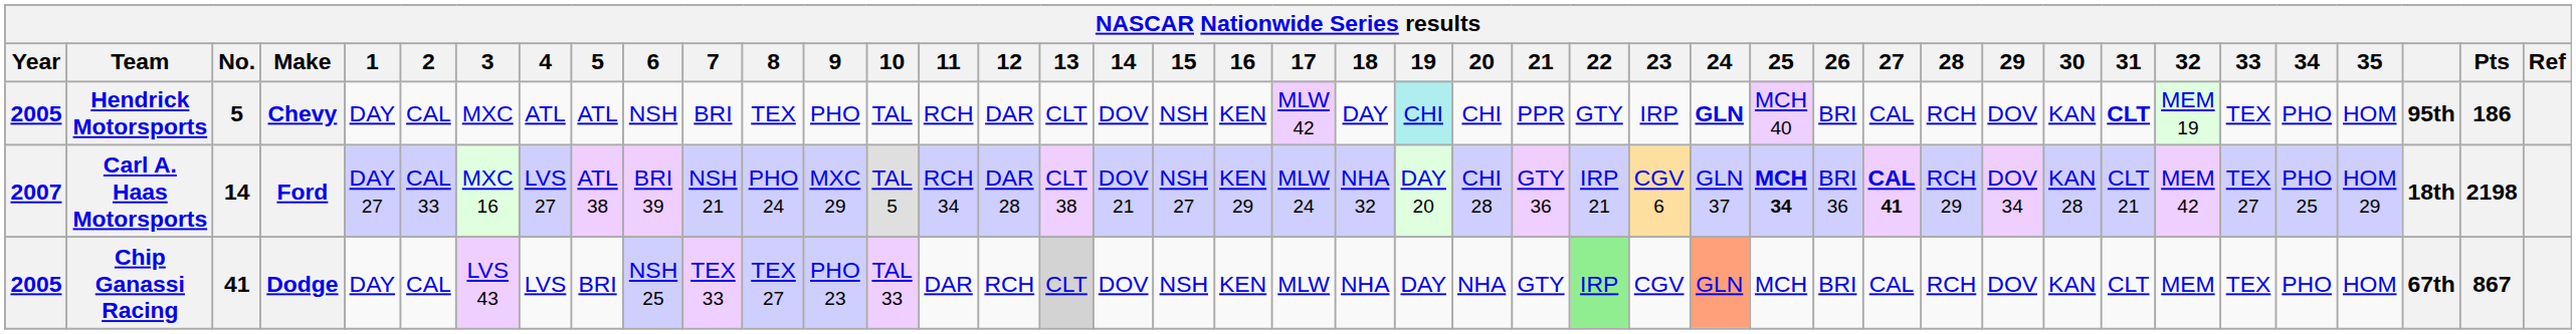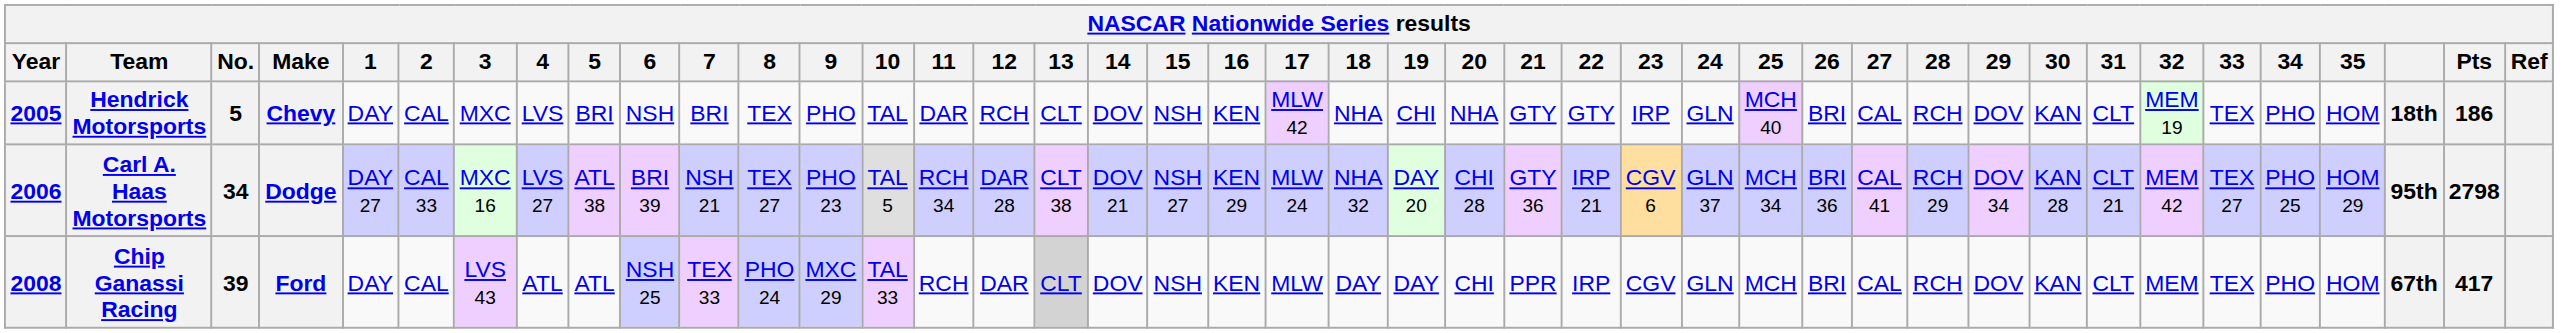 <table class="wikitable" style="text-align:center; font-size:75%">
 <tr>
 <th colspan=42><a href='#'>NASCAR</a> <a href='#'>Nationwide Series</a> results</th>
 </tr>
 <tr>
 <th>Year</th>
 <th>Team</th>
 <th>No.</th>
 <th>Make</th>
 <th>1</th>
 <th>2</th>
 <th>3</th>
 <th>4</th>
 <th>5</th>
 <th>6</th>
 <th>7</th>
 <th>8</th>
 <th>9</th>
 <th>10</th>
 <th>11</th>
 <th>12</th>
 <th>13</th>
 <th>14</th>
 <th>15</th>
 <th>16</th>
 <th>17</th>
 <th>18</th>
 <th>19</th>
 <th>20</th>
 <th>21</th>
 <th>22</th>
 <th>23</th>
 <th>24</th>
 <th>25</th>
 <th>26</th>
 <th>27</th>
 <th>28</th>
 <th>29</th>
 <th>30</th>
 <th>31</th>
 <th>32</th>
 <th>33</th>
 <th>34</th>
 <th>35</th>
 <th></th>
 <th>Pts</th>
 <th>Ref</th>
 </tr>
 <tr>
 <th><a href='#'>2005</a></th>
 <th><a href='#'>Hendrick Motorsports</a></th>
 <th>5</th>
 <th><a href='#'>Chevy</a></th>
 <td><a href='#'>DAY</a></td>
 <td><a href='#'>CAL</a></td>
 <td><a href='#'>MXC</a></td>
-<td><a href='#'>ATL</a></td>
-<td><a href='#'>ATL</a></td>
+<td><a href='#'>LVS</a></td>
+<td><a href='#'>BRI</a></td>
 <td><a href='#'>NSH</a></td>
 <td><a href='#'>BRI</a></td>
 <td><a href='#'>TEX</a></td>
 <td><a href='#'>PHO</a></td>
 <td><a href='#'>TAL</a></td>
+<td><a href='#'>DAR</a></td>
 <td><a href='#'>RCH</a></td>
-<td><a href='#'>DAR</a></td>
 <td><a href='#'>CLT</a></td>
 <td><a href='#'>DOV</a></td>
 <td><a href='#'>NSH</a></td>
 <td><a href='#'>KEN</a></td>
 <td style="background:#EFCFFF;"><a href='#'>MLW</a><br><small>42</small></td>
-<td><a href='#'>DAY</a></td>
-<td style="background: paleturquoise;"><a href='#'>CHI</a></td>
+<td><a href='#'>NHA</a></td>
 <td><a href='#'>CHI</a></td>
-<td><a href='#'>PPR</a></td>
+<td><a href='#'>NHA</a></td>
+<td><a href='#'>GTY</a></td>
 <td><a href='#'>GTY</a></td>
 <td><a href='#'>IRP</a></td>
-<td><strong><a href='#'>GLN</a></strong></td>
+<td><a href='#'>GLN</a></td>
 <td style="background:#EFCFFF;"><a href='#'>MCH</a><br><small>40</small></td>
 <td><a href='#'>BRI</a></td>
 <td><a href='#'>CAL</a></td>
 <td><a href='#'>RCH</a></td>
 <td><a href='#'>DOV</a></td>
 <td><a href='#'>KAN</a></td>
-<td><strong><a href='#'>CLT</a></strong></td>
+<td><a href='#'>CLT</a></td>
 <td style="background:#DFFFDF;"><a href='#'>MEM</a><br><small>19</small></td>
 <td><a href='#'>TEX</a></td>
 <td><a href='#'>PHO</a></td>
 <td><a href='#'>HOM</a></td>
-<th>95th</th>
+<th>18th</th>
 <th>186</th>
 <th></th>
 </tr>
 <tr>
-<th><a href='#'>2007</a></th>
+<th><a href='#'>2006</a></th>
 <th><a href='#'>Carl A. Haas Motorsports</a></th>
-<th>14</th>
-<th><a href='#'>Ford</a></th>
+<th>34</th>
+<th><a href='#'>Dodge</a></th>
 <td style="background:#CFCFFF;"><a href='#'>DAY</a><br><small>27</small></td>
 <td style="background:#CFCFFF;"><a href='#'>CAL</a><br><small>33</small></td>
 <td style="background:#DFFFDF;"><a href='#'>MXC</a><br><small>16</small></td>
 <td style="background:#CFCFFF;"><a href='#'>LVS</a><br><small>27</small></td>
 <td style="background:#EFCFFF;"><a href='#'>ATL</a><br><small>38</small></td>
 <td style="background:#EFCFFF;"><a href='#'>BRI</a><br><small>39</small></td>
 <td style="background:#CFCFFF;"><a href='#'>NSH</a><br><small>21</small></td>
-<td style="background:#CFCFFF;"><a href='#'>PHO</a><br><small>24</small></td>
-<td style="background:#CFCFFF;"><a href='#'>MXC</a><br><small>29</small></td>
+<td style="background:#CFCFFF;"><a href='#'>TEX</a><br><small>27</small></td>
+<td style="background:#CFCFFF;"><a href='#'>PHO</a><br><small>23</small></td>
 <td style="background:#DFDFDF;"><a href='#'>TAL</a><br><small>5</small></td>
 <td style="background:#CFCFFF;"><a href='#'>RCH</a><br><small>34</small></td>
 <td style="background:#CFCFFF;"><a href='#'>DAR</a><br><small>28</small></td>
 <td style="background:#EFCFFF;"><a href='#'>CLT</a><br><small>38</small></td>
 <td style="background:#CFCFFF;"><a href='#'>DOV</a><br><small>21</small></td>
 <td style="background:#CFCFFF;"><a href='#'>NSH</a><br><small>27</small></td>
 <td style="background:#CFCFFF;"><a href='#'>KEN</a><br><small>29</small></td>
 <td style="background:#CFCFFF;"><a href='#'>MLW</a><br><small>24</small></td>
 <td style="background:#CFCFFF;"><a href='#'>NHA</a><br><small>32</small></td>
 <td style="background:#DFFFDF;"><a href='#'>DAY</a><br><small>20</small></td>
 <td style="background:#CFCFFF;"><a href='#'>CHI</a><br><small>28</small></td>
 <td style="background:#EFCFFF;"><a href='#'>GTY</a><br><small>36</small></td>
 <td style="background:#CFCFFF;"><a href='#'>IRP</a><br><small>21</small></td>
 <td style="background:#FFDF9F;"><a href='#'>CGV</a><br><small>6</small></td>
 <td style="background:#CFCFFF;"><a href='#'>GLN</a><br><small>37</small></td>
-<td style="background:#CFCFFF;"><strong><a href='#'>MCH</a><br><small>34</small></strong></td>
+<td style="background:#CFCFFF;"><a href='#'>MCH</a><br><small>34</small></td>
 <td style="background:#CFCFFF;"><a href='#'>BRI</a><br><small>36</small></td>
-<td style="background:#EFCFFF;"><strong><a href='#'>CAL</a><br><small>41</small></strong></td>
+<td style="background:#EFCFFF;"><a href='#'>CAL</a><br><small>41</small></td>
 <td style="background:#CFCFFF;"><a href='#'>RCH</a><br><small>29</small></td>
 <td style="background:#EFCFFF;"><a href='#'>DOV</a><br><small>34</small></td>
 <td style="background:#CFCFFF;"><a href='#'>KAN</a><br><small>28</small></td>
 <td style="background:#CFCFFF;"><a href='#'>CLT</a><br><small>21</small></td>
 <td style="background:#EFCFFF;"><a href='#'>MEM</a><br><small>42</small></td>
 <td style="background:#CFCFFF;"><a href='#'>TEX</a><br><small>27</small></td>
 <td style="background:#CFCFFF;"><a href='#'>PHO</a><br><small>25</small></td>
 <td style="background:#CFCFFF;"><a href='#'>HOM</a><br><small>29</small></td>
-<th>18th</th>
-<th>2198</th>
+<th>95th</th>
+<th>2798</th>
 <th></th>
 </tr>
 <tr>
-<th><a href='#'>2005</a></th>
+<th><a href='#'>2008</a></th>
 <th><a href='#'>Chip Ganassi Racing</a></th>
-<th>41</th>
-<th><a href='#'>Dodge</a></th>
+<th>39</th>
+<th><a href='#'>Ford</a></th>
 <td><a href='#'>DAY</a></td>
 <td><a href='#'>CAL</a></td>
 <td style="background:#EFCFFF;"><a href='#'>LVS</a><br><small>43</small></td>
-<td><a href='#'>LVS</a></td>
-<td><a href='#'>BRI</a></td>
+<td><a href='#'>ATL</a></td>
+<td><a href='#'>ATL</a></td>
 <td style="background:#CFCFFF;"><a href='#'>NSH</a><br><small>25</small></td>
 <td style="background:#EFCFFF;"><a href='#'>TEX</a><br><small>33</small></td>
-<td style="background:#CFCFFF;"><a href='#'>TEX</a><br><small>27</small></td>
-<td style="background:#CFCFFF;"><a href='#'>PHO</a><br><small>23</small></td>
+<td style="background:#CFCFFF;"><a href='#'>PHO</a><br><small>24</small></td>
+<td style="background:#CFCFFF;"><a href='#'>MXC</a><br><small>29</small></td>
 <td style="background:#EFCFFF;"><a href='#'>TAL</a><br><small>33</small></td>
+<td><a href='#'>RCH</a></td>
 <td><a href='#'>DAR</a></td>
-<td><a href='#'>RCH</a></td>
 <td style="background: lightgrey;"><a href='#'>CLT</a></td>
 <td><a href='#'>DOV</a></td>
 <td><a href='#'>NSH</a></td>
 <td><a href='#'>KEN</a></td>
 <td><a href='#'>MLW</a></td>
-<td><a href='#'>NHA</a></td>
 <td><a href='#'>DAY</a></td>
-<td><a href='#'>NHA</a></td>
-<td><a href='#'>GTY</a></td>
-<td style="background: lightgreen;"><a href='#'>IRP</a></td>
+<td><a href='#'>DAY</a></td>
+<td><a href='#'>CHI</a></td>
+<td><a href='#'>PPR</a></td>
+<td><a href='#'>IRP</a></td>
 <td><a href='#'>CGV</a></td>
-<td style="background: lightsalmon;"><a href='#'>GLN</a></td>
+<td><a href='#'>GLN</a></td>
 <td><a href='#'>MCH</a></td>
 <td><a href='#'>BRI</a></td>
 <td><a href='#'>CAL</a></td>
 <td><a href='#'>RCH</a></td>
 <td><a href='#'>DOV</a></td>
 <td><a href='#'>KAN</a></td>
 <td><a href='#'>CLT</a></td>
 <td><a href='#'>MEM</a></td>
 <td><a href='#'>TEX</a></td>
 <td><a href='#'>PHO</a></td>
 <td><a href='#'>HOM</a></td>
 <th>67th</th>
-<th>867</th>
+<th>417</th>
 <th></th>
 </tr>
 </table>
